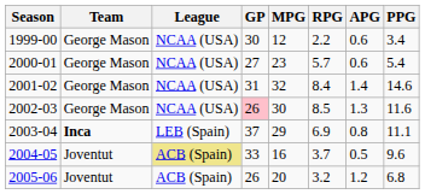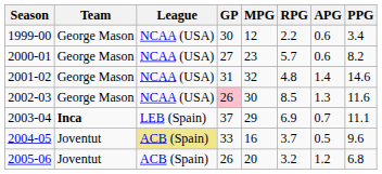 <table class="wikitable">
 <tr>
 <th>Season</th>
 <th>Team</th>
 <th>League</th>
 <th>GP</th>
 <th>MPG</th>
 <th>RPG</th>
 <th>APG</th>
 <th>PPG</th>
 </tr>
 <tr>
 <td>1999-00</td>
 <td>George Mason</td>
 <td><a href='#'>NCAA</a> (USA)</td>
 <td>30</td>
 <td>12</td>
 <td>2.2</td>
 <td>0.6</td>
 <td>3.4</td>
 </tr>
 <tr>
 <td>2000-01</td>
 <td>George Mason</td>
 <td><a href='#'>NCAA</a> (USA)</td>
 <td>27</td>
 <td>23</td>
 <td>5.7</td>
 <td>0.6</td>
-<td>5.4</td>
+<td>8.2</td>
 </tr>
 <tr>
 <td>2001-02</td>
 <td>George Mason</td>
 <td><a href='#'>NCAA</a> (USA)</td>
 <td>31</td>
 <td>32</td>
-<td>8.4</td>
+<td>4.8</td>
 <td>1.4</td>
 <td>14.6</td>
 </tr>
 <tr>
 <td>2002-03</td>
 <td>George Mason</td>
 <td><a href='#'>NCAA</a> (USA)</td>
 <td style="background: pink;">26</td>
 <td>30</td>
 <td>8.5</td>
 <td>1.3</td>
 <td>11.6</td>
 </tr>
 <tr>
 <td>2003-04</td>
 <td><strong>Inca</strong></td>
 <td><a href='#'>LEB</a> (Spain)</td>
 <td>37</td>
 <td>29</td>
 <td>6.9</td>
-<td>0.8</td>
+<td>0.7</td>
 <td>11.1</td>
 </tr>
 <tr>
 <td><a href='#'>2004-05</a></td>
 <td>Joventut</td>
 <td style="background: khaki;"><a href='#'>ACB</a> (Spain)</td>
 <td>33</td>
 <td>16</td>
 <td>3.7</td>
 <td>0.5</td>
 <td>9.6</td>
 </tr>
 <tr>
 <td><a href='#'>2005-06</a></td>
 <td>Joventut</td>
 <td><a href='#'>ACB</a> (Spain)</td>
 <td>26</td>
 <td>20</td>
 <td>3.2</td>
 <td>1.2</td>
 <td>6.8</td>
 </tr>
 </table>
